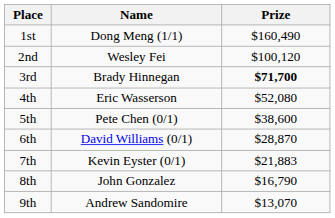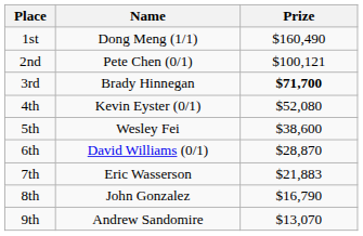 <table class="wikitable">
 <tr>
 <th width="50">Place</th>
 <th width="200">Name</th>
 <th width="125">Prize</th>
 </tr>
 <tr>
 <td align = "center">1st</td>
 <td align = "center"> Dong Meng (1/1)</td>
 <td align = "center">$160,490</td>
 </tr>
 <tr>
 <td align = "center">2nd</td>
-<td align = "center"> Wesley Fei</td>
-<td align = "center">$100,120</td>
+<td align = "center"> Pete Chen (0/1)</td>
+<td align = "center">$100,121</td>
 </tr>
 <tr>
 <td align = "center">3rd</td>
 <td align = "center"> Brady Hinnegan</td>
 <td align = "center"><strong>$71,700</strong></td>
 </tr>
 <tr>
 <td align = "center">4th</td>
-<td align = "center"> Eric Wasserson</td>
+<td align = "center"> Kevin Eyster (0/1)</td>
 <td align = "center">$52,080</td>
 </tr>
 <tr>
 <td align = "center">5th</td>
-<td align = "center"> Pete Chen (0/1)</td>
+<td align = "center"> Wesley Fei</td>
 <td align = "center">$38,600</td>
 </tr>
 <tr>
 <td align = "center">6th</td>
 <td align = "center"> <a href='#'>David Williams</a> (0/1)</td>
 <td align = "center">$28,870</td>
 </tr>
 <tr>
 <td align = "center">7th</td>
-<td align = "center"> Kevin Eyster (0/1)</td>
+<td align = "center"> Eric Wasserson</td>
 <td align = "center">$21,883</td>
 </tr>
 <tr>
 <td align = "center">8th</td>
 <td align = "center"> John Gonzalez</td>
 <td align = "center">$16,790</td>
 </tr>
 <tr>
 <td align = "center">9th</td>
 <td align = "center"> Andrew Sandomire</td>
 <td align = "center">$13,070</td>
 </tr>
 </table>
